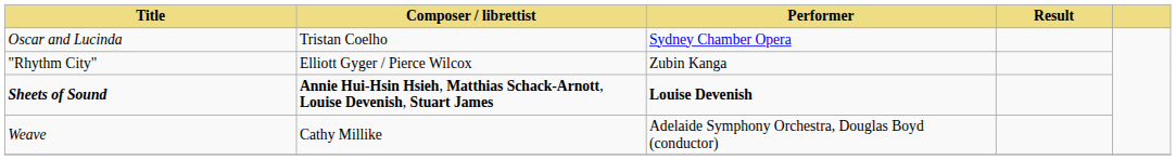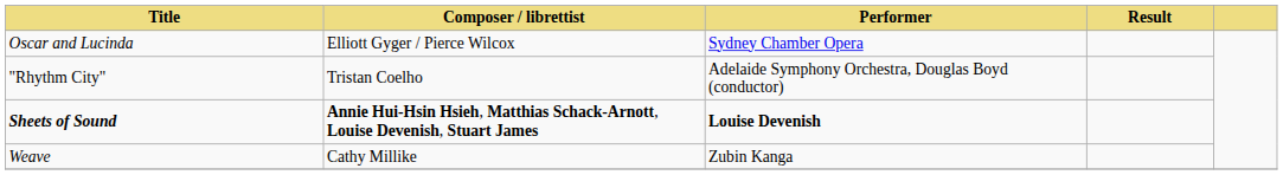 <table class="wikitable" width=100%>
 <tr>
 <th style="width:25%;background:#EEDD82;">Title</th>
 <th style="width:30%;background:#EEDD82;">Composer / librettist</th>
 <th style="width:30%;background:#EEDD82;">Performer</th>
 <th style="width:10%;background:#EEDD82;">Result</th>
 <th style="width:5%;background:#EEDD82;"></th>
 </tr>
 <tr>
 <td><em>Oscar and Lucinda</em></td>
-<td>Tristan Coelho</td>
+<td>Elliott Gyger / Pierce Wilcox</td>
 <td><a href='#'>Sydney Chamber Opera</a></td>
 <td></td>
 <td rowspan="4"></td>
 </tr>
 <tr>
 <td>"Rhythm City"</td>
-<td>Elliott Gyger / Pierce Wilcox</td>
-<td>Zubin Kanga</td>
+<td>Tristan Coelho</td>
+<td>Adelaide Symphony Orchestra, Douglas Boyd (conductor)</td>
 <td></td>
 </tr>
 <tr>
 <td><strong><em>Sheets of Sound</em></strong></td>
 <td><strong>Annie Hui-Hsin Hsieh</strong>, <strong>Matthias Schack-Arnott</strong>, <strong>Louise Devenish</strong>, <strong>Stuart James</strong></td>
 <td><strong>Louise Devenish</strong></td>
 <td></td>
 </tr>
 <tr>
 <td><em>Weave</em></td>
 <td>Cathy Millike</td>
-<td>Adelaide Symphony Orchestra, Douglas Boyd (conductor)</td>
+<td>Zubin Kanga</td>
 <td></td>
 </tr>
 <tr>
 </tr>
 </table>
